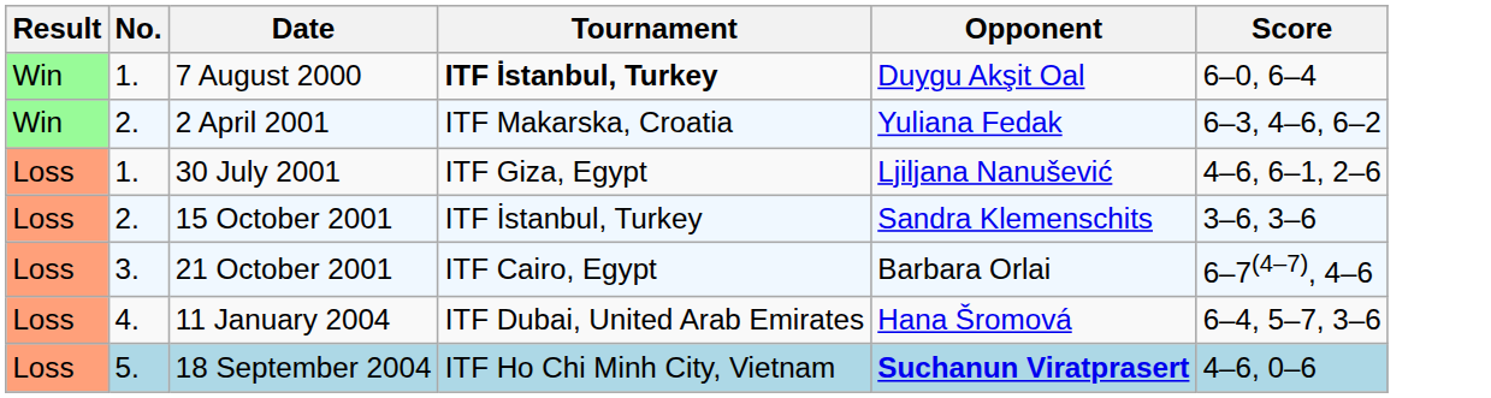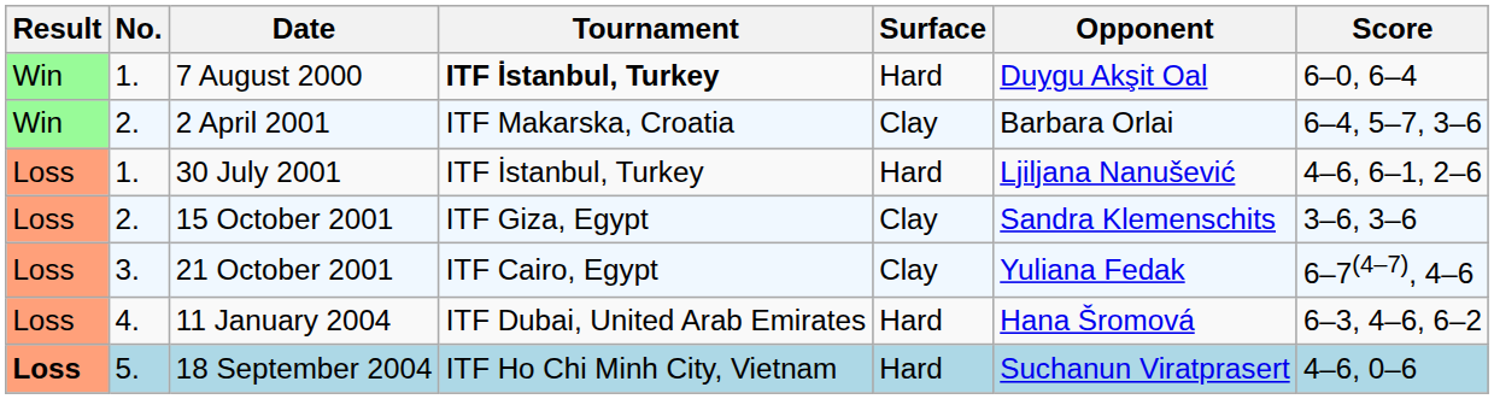 <table class="sortable wikitable" style=font-size:97%>
 <tr>
 <th>Result</th>
 <th>No.</th>
 <th>Date</th>
 <th>Tournament</th>
+<th>Surface</th>
 <th>Opponent</th>
 <th class="unsortable">Score</th>
 </tr>
 <tr>
 <td style="background:#98fb98;">Win</td>
 <td>1.</td>
 <td>7 August 2000</td>
 <td><strong>ITF İstanbul, Turkey</strong></td>
+<td>Hard</td>
 <td> <a href='#'>Duygu Akşit Oal</a></td>
 <td>6–0, 6–4</td>
 </tr>
 <tr style="background:#f0f8ff;">
 <td style="background:#98fb98;">Win</td>
 <td>2.</td>
 <td>2 April 2001</td>
 <td>ITF Makarska, Croatia</td>
-<td> <a href='#'>Yuliana Fedak</a></td>
-<td>6–3, 4–6, 6–2</td>
+<td>Clay</td>
+<td> Barbara Orlai</td>
+<td>6–4, 5–7, 3–6</td>
 </tr>
 <tr>
 <td style="background:#ffa07a;">Loss</td>
 <td>1.</td>
 <td>30 July 2001</td>
-<td>ITF Giza, Egypt</td>
+<td>ITF İstanbul, Turkey</td>
+<td>Hard</td>
 <td> <a href='#'>Ljiljana Nanušević</a></td>
 <td>4–6, 6–1, 2–6</td>
 </tr>
 <tr style="background:#f0f8ff;">
 <td style="background:#ffa07a;">Loss</td>
 <td>2.</td>
 <td>15 October 2001</td>
-<td>ITF İstanbul, Turkey</td>
+<td>ITF Giza, Egypt</td>
+<td>Clay</td>
 <td> <a href='#'>Sandra Klemenschits</a></td>
 <td>3–6, 3–6</td>
 </tr>
 <tr style="background:#f0f8ff;">
 <td style="background:#ffa07a;">Loss</td>
 <td>3.</td>
 <td>21 October 2001</td>
 <td>ITF Cairo, Egypt</td>
-<td> Barbara Orlai</td>
+<td>Clay</td>
+<td> <a href='#'>Yuliana Fedak</a></td>
 <td>6–7<sup>(4–7)</sup>, 4–6</td>
 </tr>
 <tr>
 <td style="background:#ffa07a;">Loss</td>
 <td>4.</td>
 <td>11 January 2004</td>
 <td>ITF Dubai, United Arab Emirates</td>
+<td>Hard</td>
 <td> <a href='#'>Hana Šromová</a></td>
-<td>6–4, 5–7, 3–6</td>
+<td>6–3, 4–6, 6–2</td>
 </tr>
 <tr style="background:lightblue;">
-<td style="background:#ffa07a;">Loss</td>
+<td style="background:#ffa07a;"><strong>Loss</strong></td>
 <td>5.</td>
 <td>18 September 2004</td>
 <td>ITF Ho Chi Minh City, Vietnam</td>
-<td><strong> <a href='#'>Suchanun Viratprasert</a></strong></td>
+<td>Hard</td>
+<td> <a href='#'>Suchanun Viratprasert</a></td>
 <td>4–6, 0–6</td>
 </tr>
 </table>
